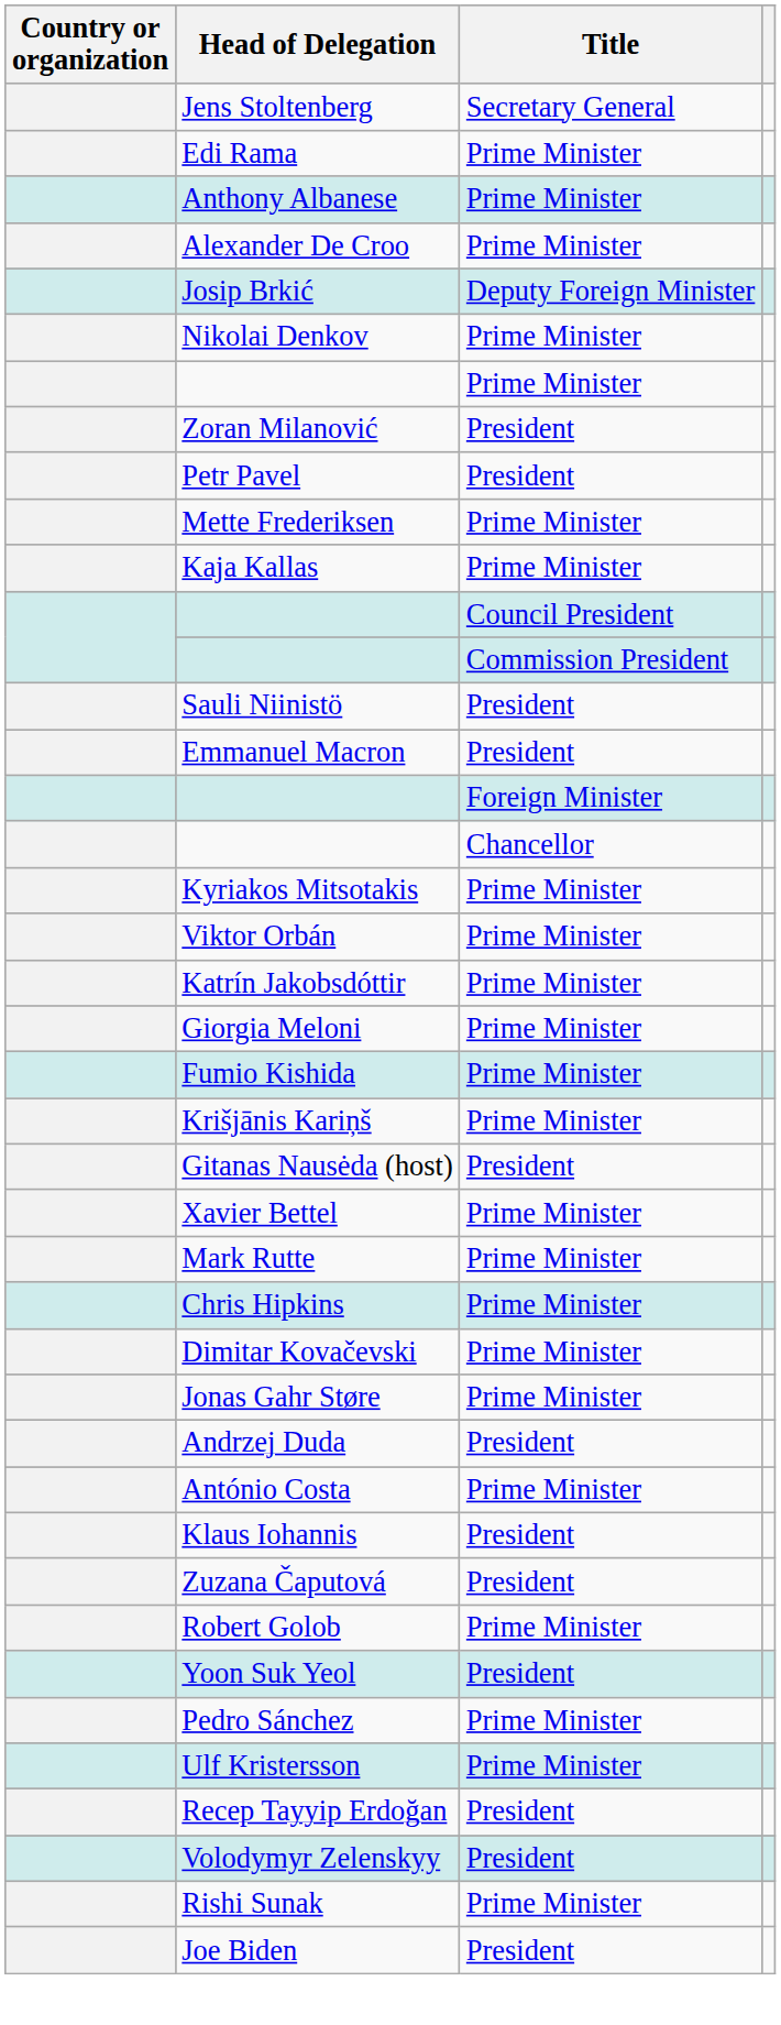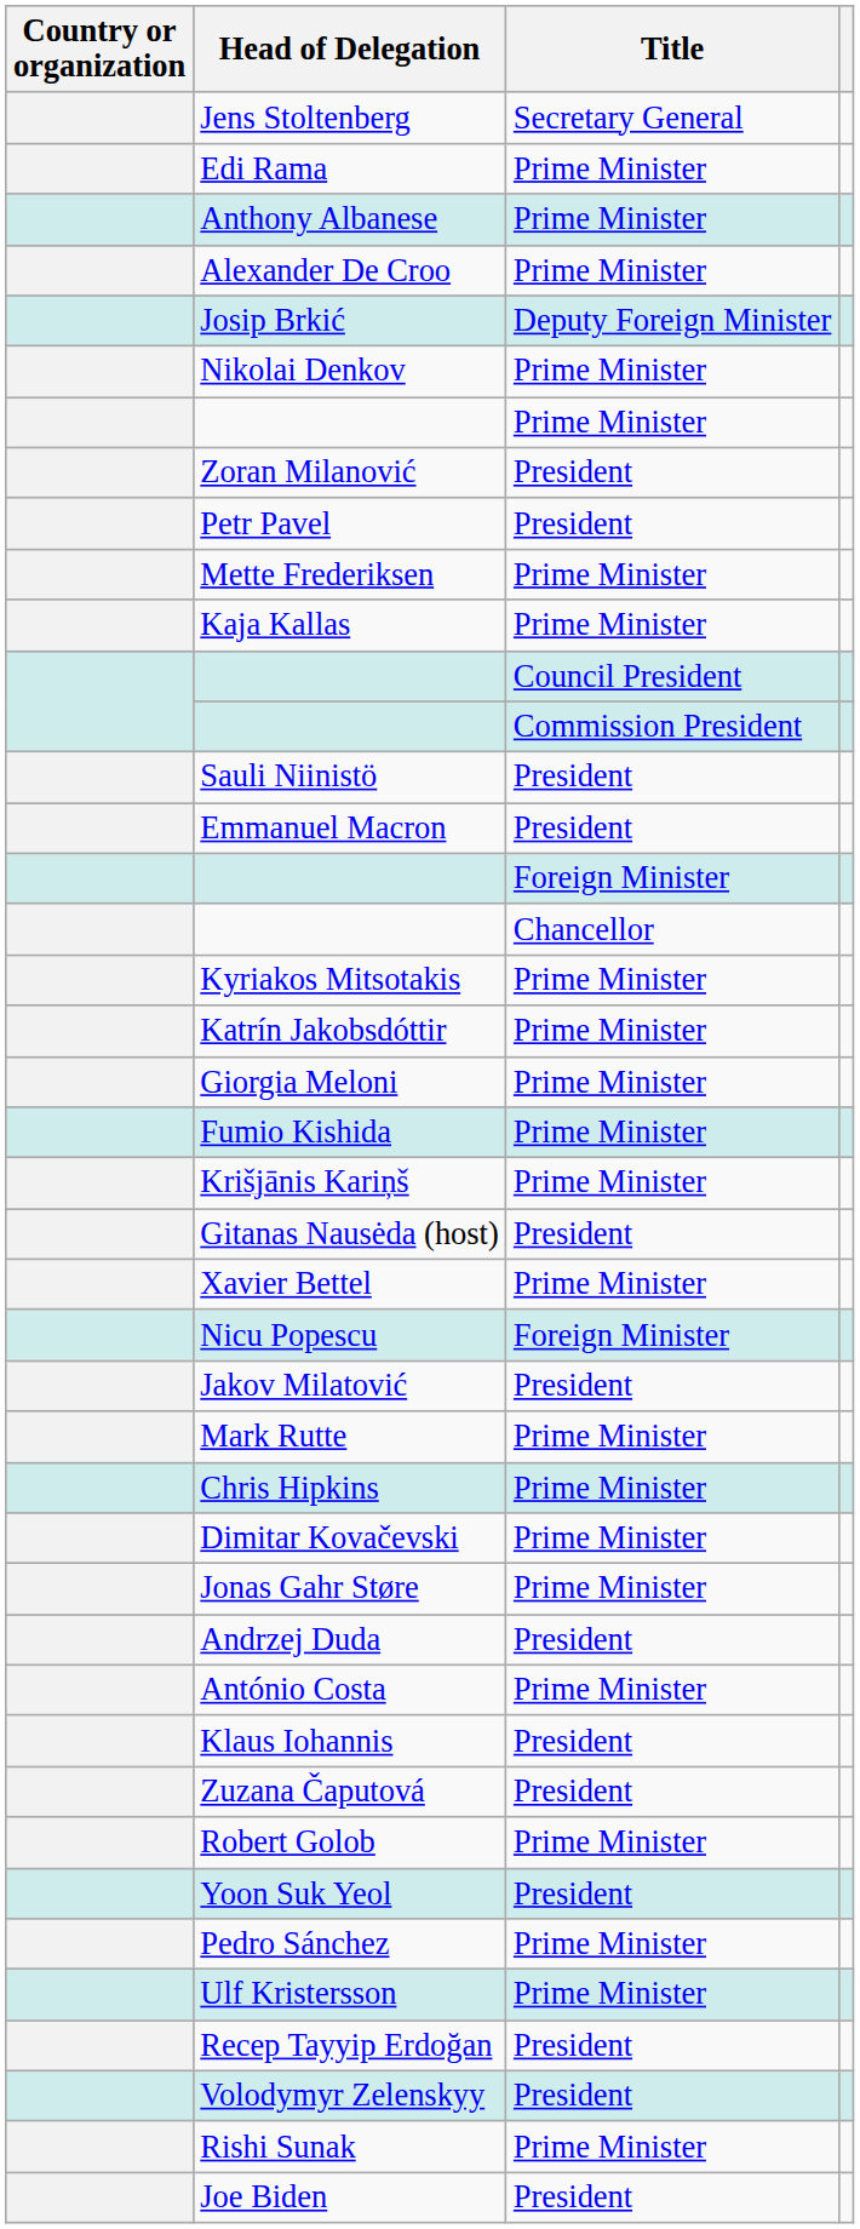 <table class="wikitable sortable plainrowheaders">
 <tr>
 <th>Country or<br>organization</th>
 <th>Head of Delegation</th>
 <th>Title</th>
 <th class="unsortable"></th>
 </tr>
 <tr>
 <th scope="row"><strong></strong></th>
 <td><a href='#'>Jens Stoltenberg</a></td>
 <td><a href='#'>Secretary General</a></td>
 <td></td>
 </tr>
 <tr>
 <th scope="row"></th>
 <td><a href='#'>Edi Rama</a></td>
 <td><a href='#'>Prime Minister</a></td>
 <td></td>
 </tr>
 <tr bgcolor="#CFECEC"|>
 <th scope="row" style="background-color:#CFECEC"></th>
 <td><a href='#'>Anthony Albanese</a></td>
 <td><a href='#'>Prime Minister</a></td>
 <td></td>
 </tr>
 <tr>
 <th scope="row"></th>
 <td><a href='#'>Alexander De Croo</a></td>
 <td><a href='#'>Prime Minister</a></td>
 <td></td>
 </tr>
 <tr bgcolor="#CFECEC"|>
 <th scope="row" style="background-color:#CFECEC"></th>
 <td><a href='#'>Josip Brkić</a></td>
 <td><a href='#'>Deputy Foreign Minister</a></td>
 <td></td>
 </tr>
 <tr>
 <th scope="row"></th>
 <td><a href='#'>Nikolai Denkov</a></td>
 <td><a href='#'>Prime Minister</a></td>
 <td></td>
 </tr>
 <tr>
 <th scope="row"></th>
 <td></td>
 <td><a href='#'>Prime Minister</a></td>
 <td></td>
 </tr>
 <tr>
 <th scope="row"></th>
 <td><a href='#'>Zoran Milanović</a></td>
 <td><a href='#'>President</a></td>
 <td></td>
 </tr>
 <tr>
 <th scope="row"></th>
 <td><a href='#'>Petr Pavel</a></td>
 <td><a href='#'>President</a></td>
 <td></td>
 </tr>
 <tr>
 <th scope="row"></th>
 <td><a href='#'>Mette Frederiksen</a></td>
 <td><a href='#'>Prime Minister</a></td>
 <td></td>
 </tr>
 <tr>
 <th scope="row"></th>
 <td><a href='#'>Kaja Kallas</a></td>
 <td><a href='#'>Prime Minister</a></td>
 <td></td>
 </tr>
 <tr bgcolor="#CFECEC"|>
 <td rowspan="2" style="background-color:#CFECEC"></td>
 <td></td>
 <td><a href='#'>Council President</a></td>
 <td></td>
 </tr>
 <tr bgcolor="#CFECEC"|>
 <td></td>
 <td><a href='#'>Commission President</a></td>
 <td></td>
 </tr>
 <tr>
 <th scope="row"></th>
 <td><a href='#'>Sauli Niinistö</a></td>
 <td><a href='#'>President</a></td>
 <td></td>
 </tr>
 <tr>
 <th scope="row"></th>
 <td><a href='#'>Emmanuel Macron</a></td>
 <td><a href='#'>President</a></td>
 <td></td>
 </tr>
 <tr bgcolor="#CFECEC"|>
 <th scope="row" style="background-color:#CFECEC"></th>
 <td></td>
 <td><a href='#'>Foreign Minister</a></td>
 <td></td>
 </tr>
 <tr>
 <th scope="row"></th>
 <td></td>
 <td><a href='#'>Chancellor</a></td>
 <td></td>
 </tr>
 <tr>
 <th scope="row"></th>
 <td><a href='#'>Kyriakos Mitsotakis</a></td>
 <td><a href='#'>Prime Minister</a></td>
 <td></td>
 </tr>
 <tr>
 <th scope="row"></th>
-<td><a href='#'>Viktor Orbán</a></td>
-<td><a href='#'>Prime Minister</a></td>
-<td></td>
-</tr>
-<tr>
-<th scope="row"></th>
 <td><a href='#'>Katrín Jakobsdóttir</a></td>
 <td><a href='#'>Prime Minister</a></td>
 <td></td>
 </tr>
 <tr>
 <th scope="row"></th>
 <td><a href='#'>Giorgia Meloni</a></td>
 <td><a href='#'>Prime Minister</a></td>
 <td></td>
 </tr>
 <tr bgcolor="#CFECEC"|>
 <th scope="row" style="background-color:#CFECEC"></th>
 <td><a href='#'>Fumio Kishida</a></td>
 <td><a href='#'>Prime Minister</a></td>
 <td></td>
 </tr>
 <tr>
 <th scope="row"></th>
 <td><a href='#'>Krišjānis Kariņš</a></td>
 <td><a href='#'>Prime Minister</a></td>
 <td></td>
 </tr>
 <tr>
 <th scope="row"></th>
 <td><a href='#'>Gitanas Nausėda</a> (host)</td>
 <td><a href='#'>President</a></td>
 <td></td>
 </tr>
 <tr>
 <th scope="row"></th>
 <td><a href='#'>Xavier Bettel</a></td>
 <td><a href='#'>Prime Minister</a></td>
+<td></td>
+</tr>
+<tr bgcolor="#CFECEC"|>
+<th scope="row" style="background-color:#CFECEC"></th>
+<td><a href='#'>Nicu Popescu</a></td>
+<td><a href='#'>Foreign Minister</a></td>
+<td></td>
+</tr>
+<tr>
+<th scope="row"></th>
+<td><a href='#'>Jakov Milatović</a></td>
+<td><a href='#'>President</a></td>
 <td></td>
 </tr>
 <tr>
 <th scope="row"></th>
 <td><a href='#'>Mark Rutte</a></td>
 <td><a href='#'>Prime Minister</a></td>
 <td></td>
 </tr>
 <tr bgcolor="#CFECEC"|>
 <th scope="row" style="background-color:#CFECEC"></th>
 <td><a href='#'>Chris Hipkins</a></td>
 <td><a href='#'>Prime Minister</a></td>
 <td></td>
 </tr>
 <tr>
 <th scope="row"></th>
 <td><a href='#'>Dimitar Kovačevski</a></td>
 <td><a href='#'>Prime Minister</a></td>
 <td></td>
 </tr>
 <tr>
 <th scope="row"></th>
 <td><a href='#'>Jonas Gahr Støre</a></td>
 <td><a href='#'>Prime Minister</a></td>
 <td></td>
 </tr>
 <tr>
 <th scope="row"></th>
 <td><a href='#'>Andrzej Duda</a></td>
 <td><a href='#'>President</a></td>
 <td></td>
 </tr>
 <tr>
 <th scope="row"></th>
 <td><a href='#'>António Costa</a></td>
 <td><a href='#'>Prime Minister</a></td>
 <td></td>
 </tr>
 <tr>
 <th scope="row"></th>
 <td><a href='#'>Klaus Iohannis</a></td>
 <td><a href='#'>President</a></td>
 <td></td>
 </tr>
 <tr>
 <th scope="row"></th>
 <td><a href='#'>Zuzana Čaputová</a></td>
 <td><a href='#'>President</a></td>
 <td></td>
 </tr>
 <tr>
 <th scope="row"></th>
 <td><a href='#'>Robert Golob</a></td>
 <td><a href='#'>Prime Minister</a></td>
 <td></td>
 </tr>
 <tr bgcolor="#CFECEC"|>
 <th scope="row" style="background-color:#CFECEC"></th>
 <td><a href='#'>Yoon Suk Yeol</a></td>
 <td><a href='#'>President</a></td>
 <td></td>
 </tr>
 <tr>
 <th scope="row"></th>
 <td><a href='#'>Pedro Sánchez</a></td>
 <td><a href='#'>Prime Minister</a></td>
 <td></td>
 </tr>
 <tr bgcolor="#CFECEC"|>
 <th scope="row" style="background-color:#CFECEC"></th>
 <td><a href='#'>Ulf Kristersson</a></td>
 <td><a href='#'>Prime Minister</a></td>
 <td></td>
 </tr>
 <tr>
 <th scope="row"></th>
 <td><a href='#'>Recep Tayyip Erdoğan</a></td>
 <td><a href='#'>President</a></td>
 <td></td>
 </tr>
 <tr bgcolor="#CFECEC"|>
 <th scope="row" style="background-color:#CFECEC"></th>
 <td><a href='#'>Volodymyr Zelenskyy</a></td>
 <td><a href='#'>President</a></td>
 <td></td>
 </tr>
 <tr>
 <th scope="row"></th>
 <td><a href='#'>Rishi Sunak</a></td>
 <td><a href='#'>Prime Minister</a></td>
 <td></td>
 </tr>
 <tr>
 <th scope="row"></th>
 <td><a href='#'>Joe Biden</a></td>
 <td><a href='#'>President</a></td>
 <td></td>
 </tr>
 </table>
